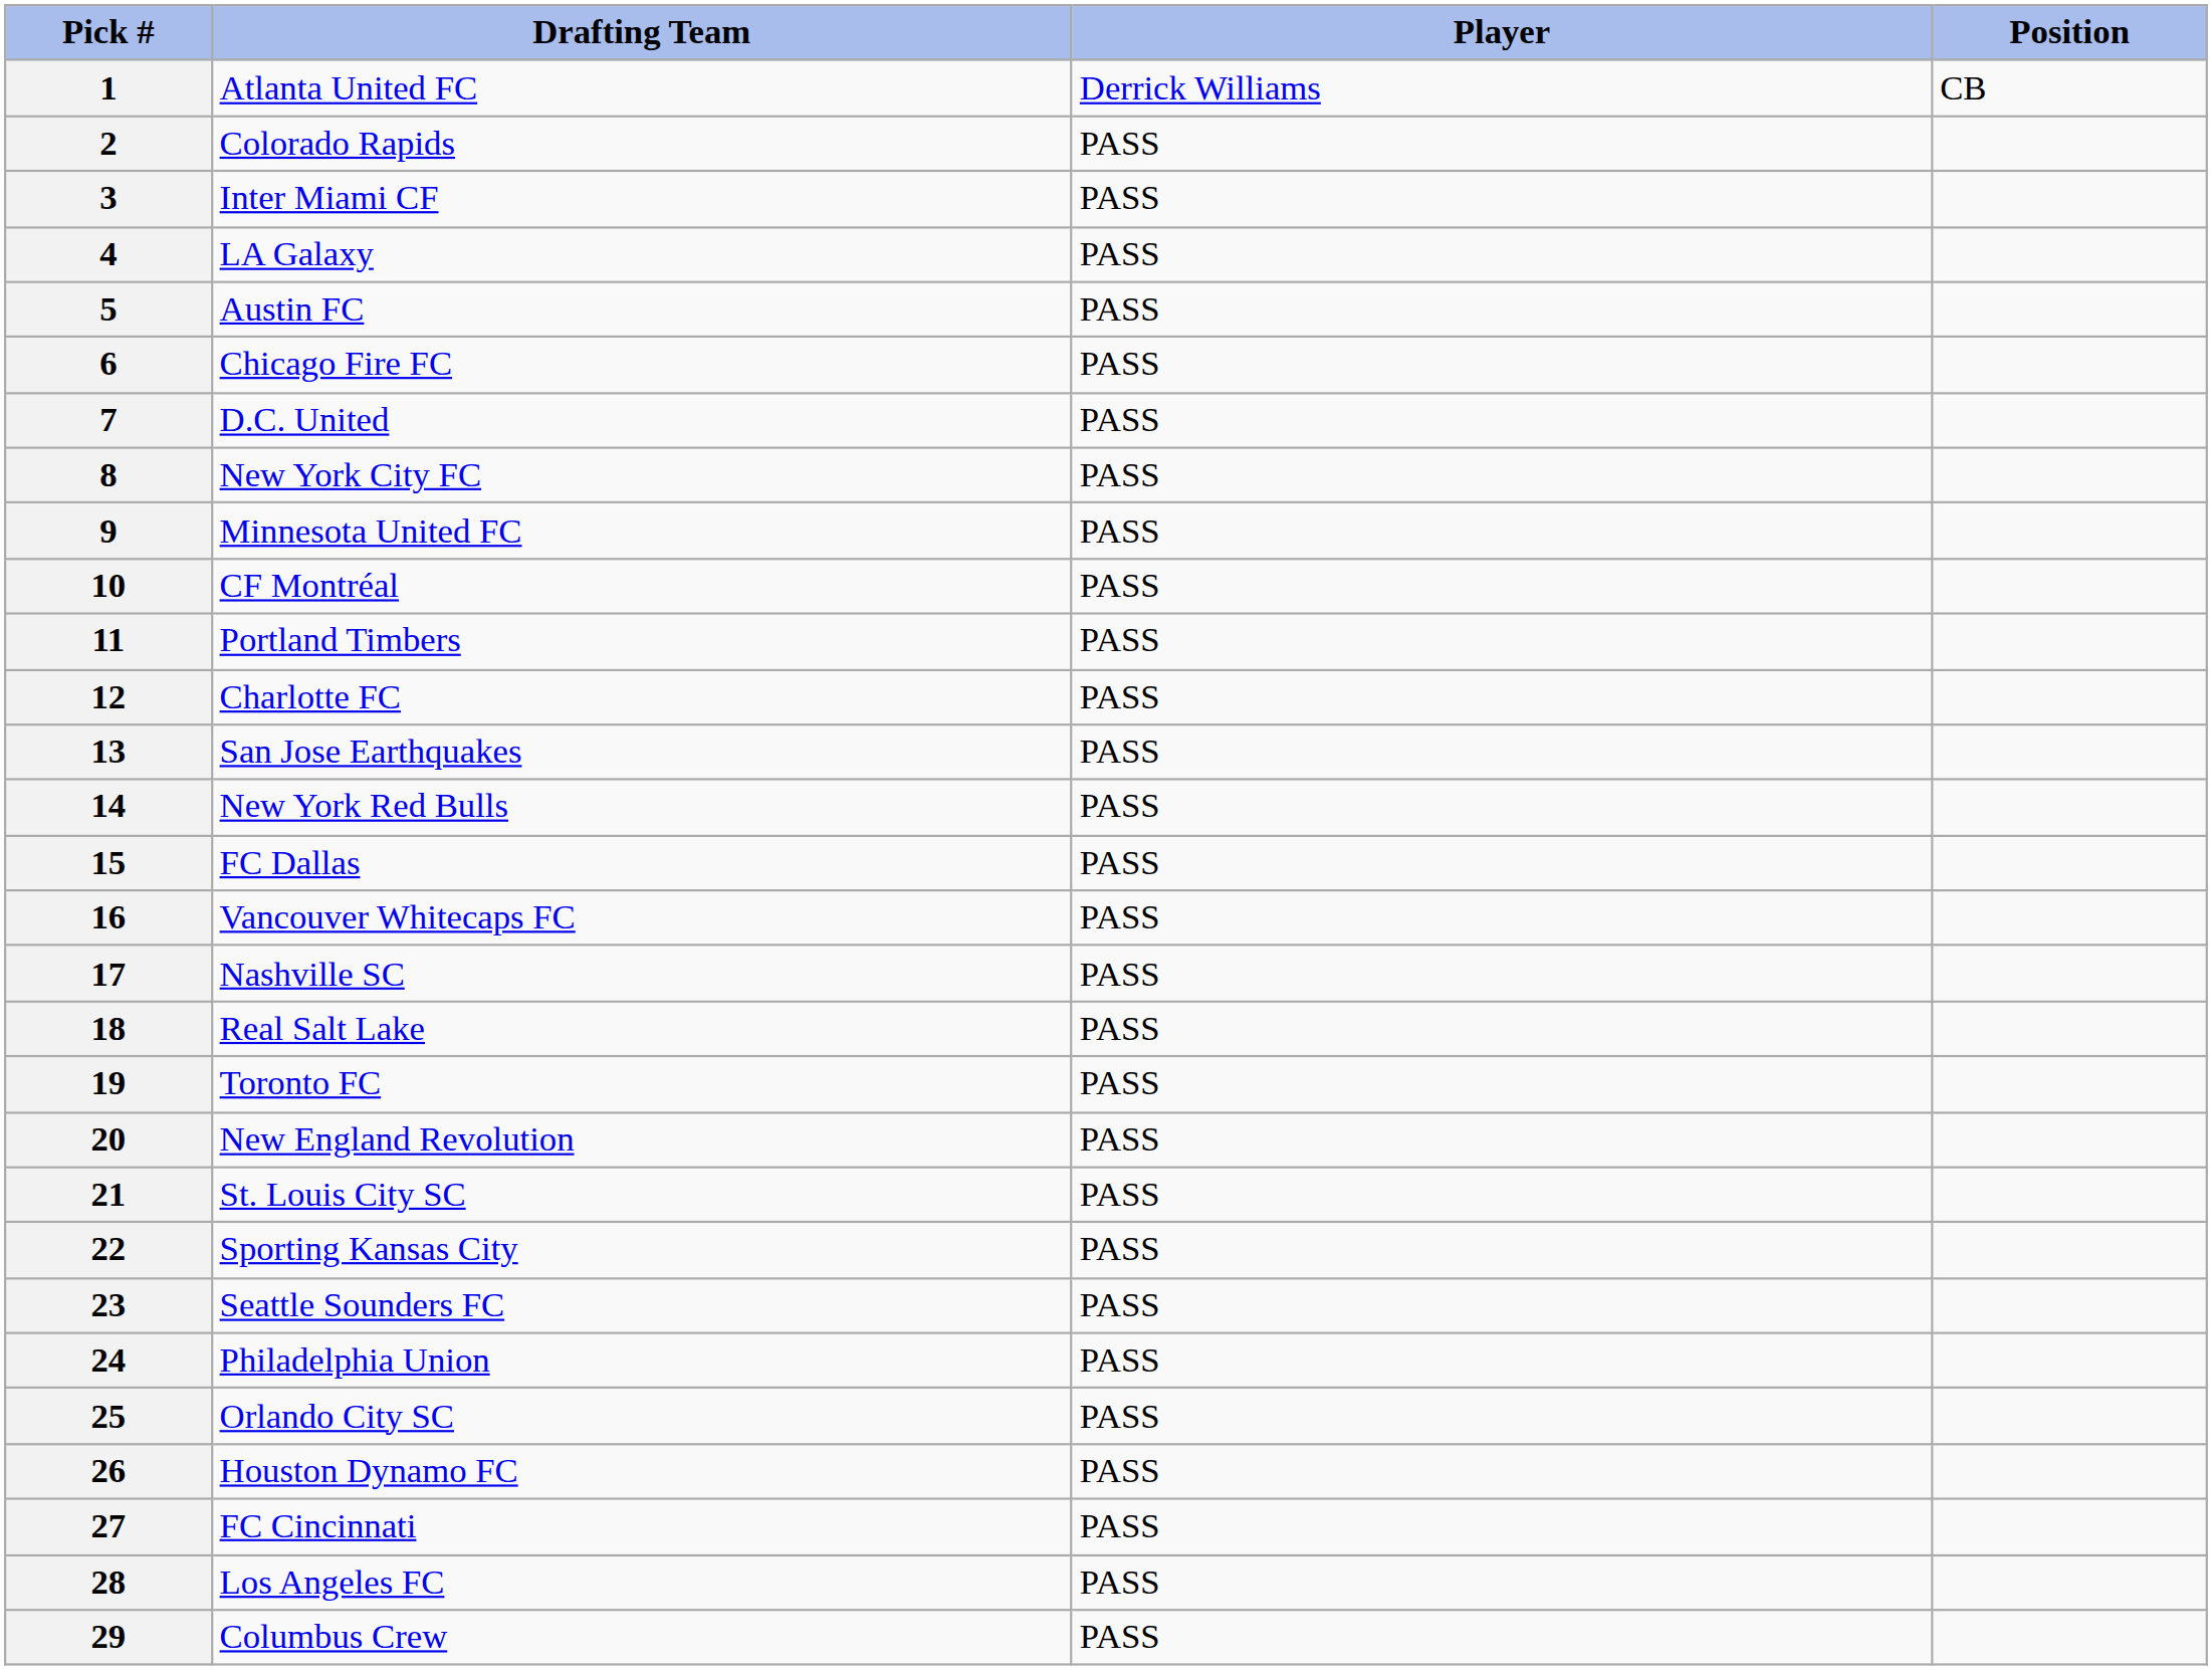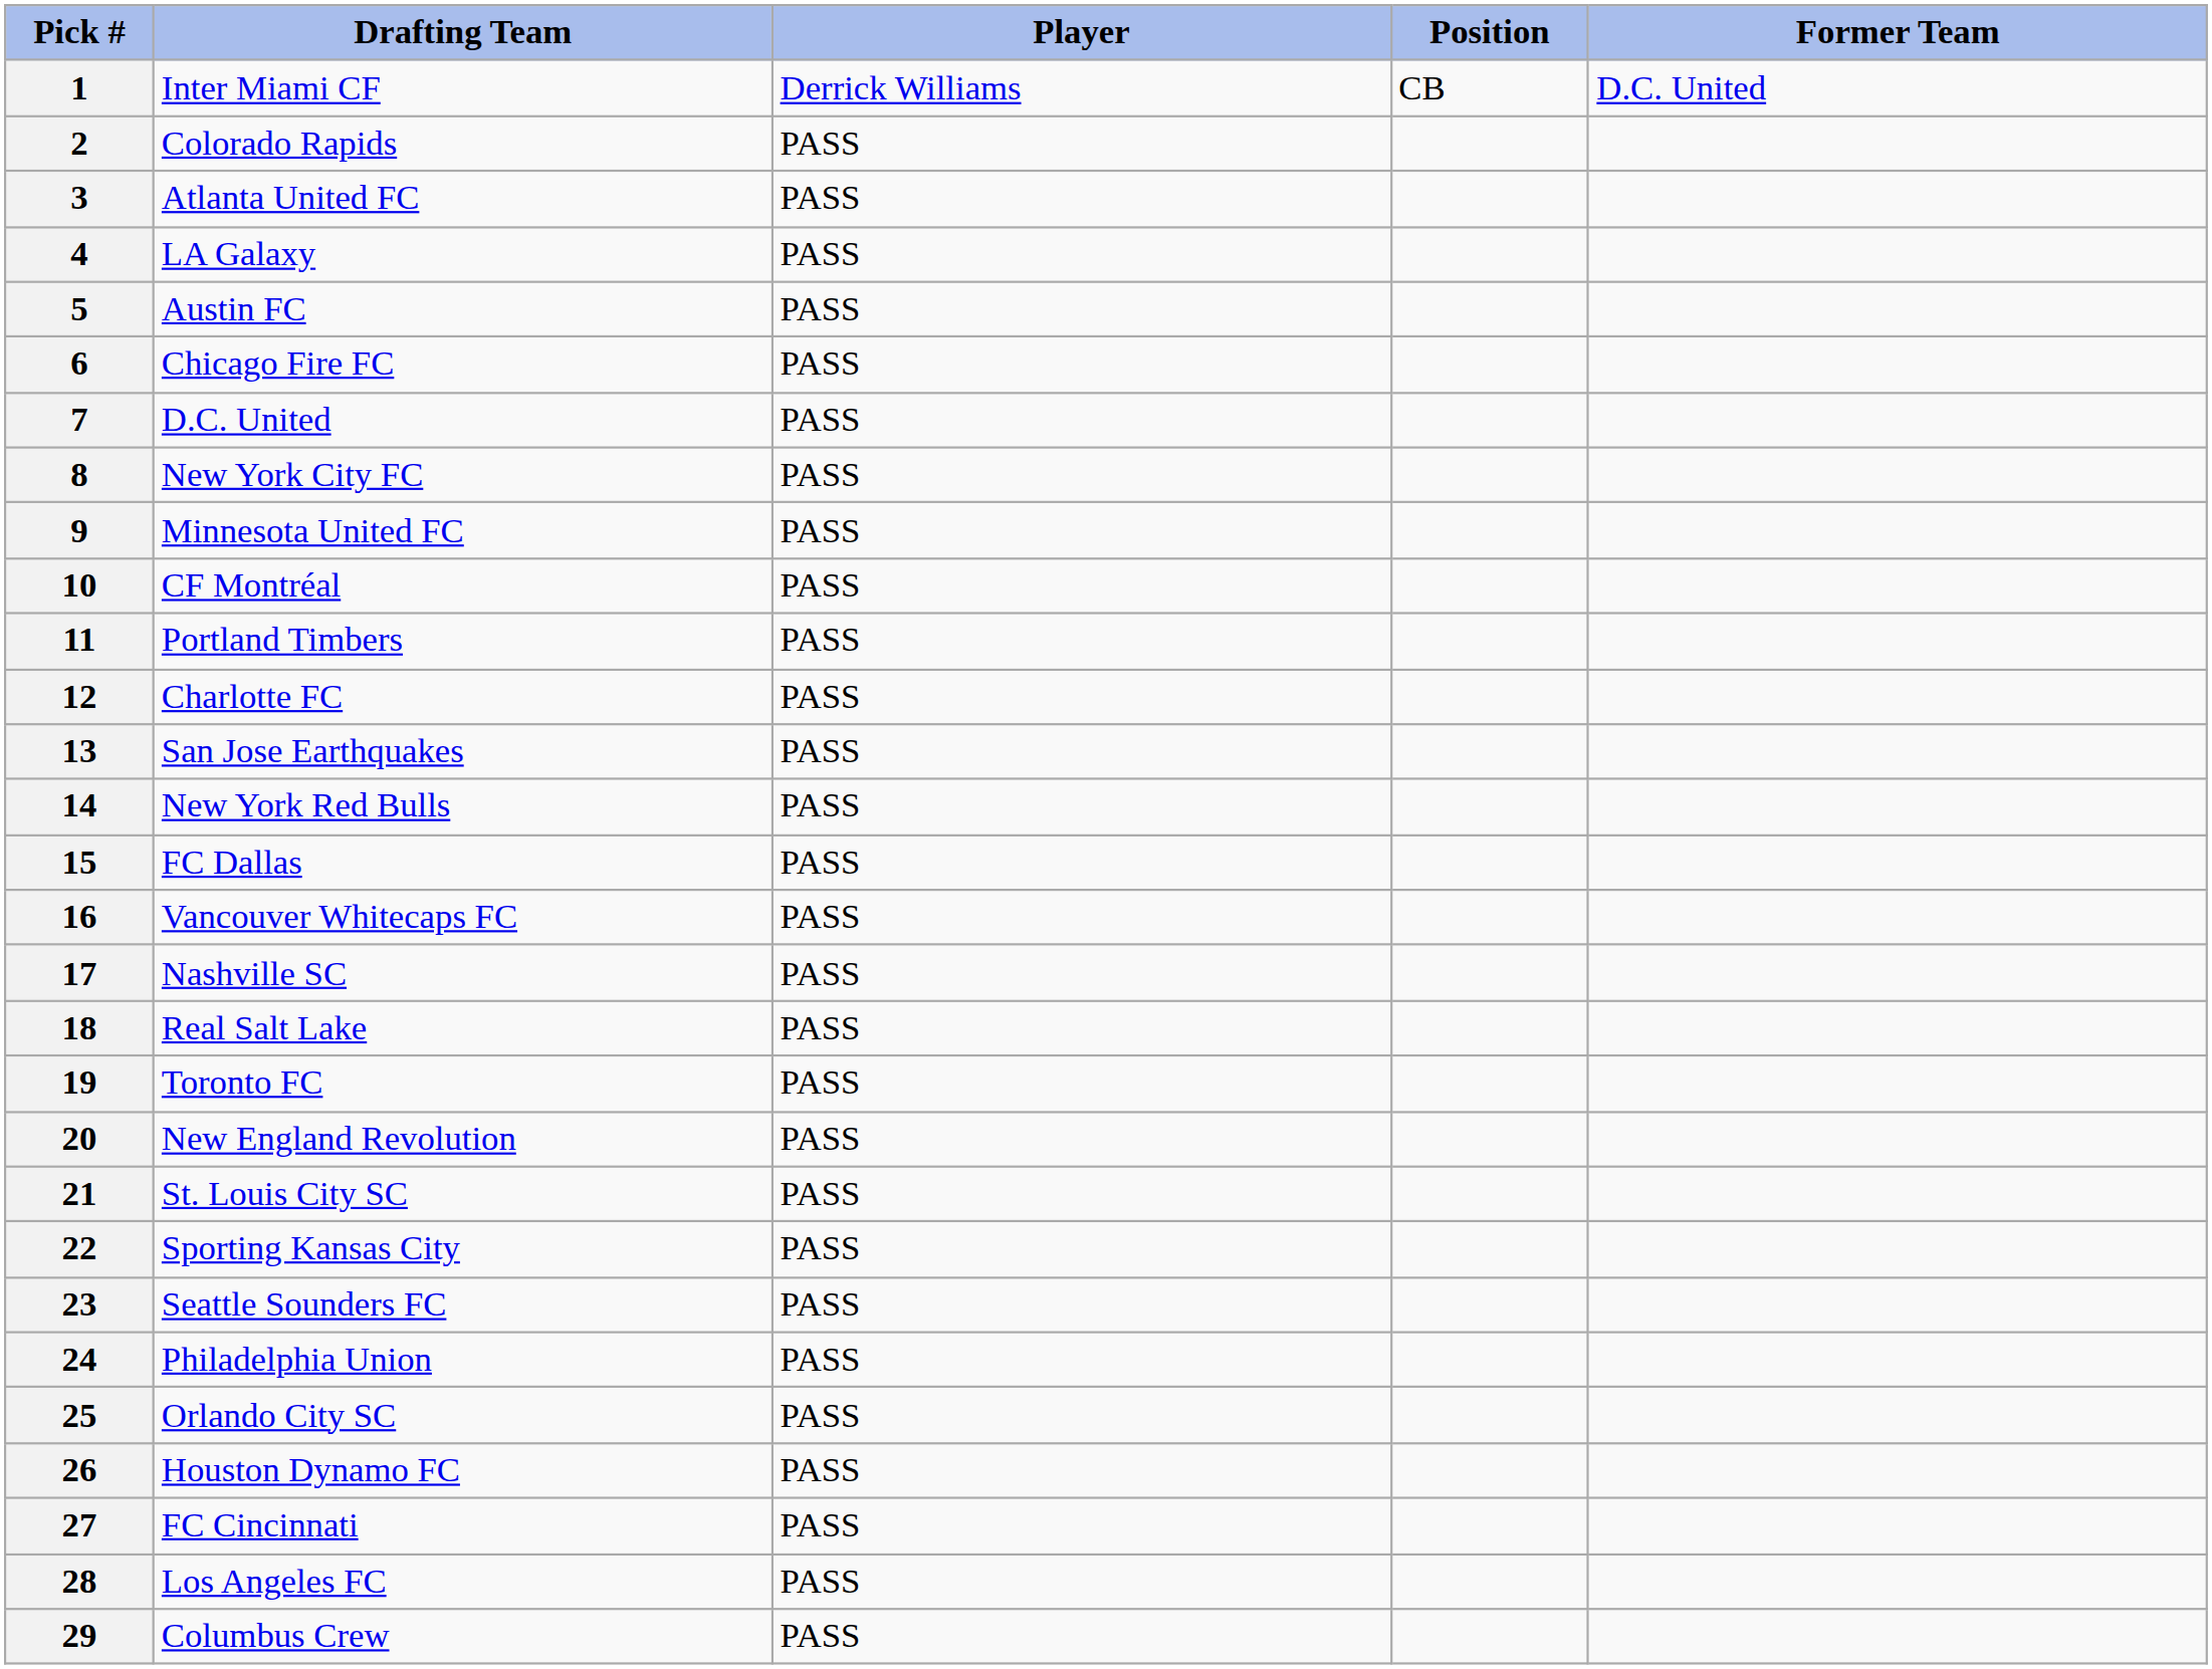 <table class="wikitable sortable" style="width: 80%">
 <tr>
 <th width=6% style="background:#A8BDEC;">Pick #</th>
 <th width=25% style="background:#A8BDEC;">Drafting Team</th>
 <th width=25% style="background:#A8BDEC;">Player</th>
 <th width=8% style="background:#A8BDEC;">Position</th>
+<th width=25% style="background:#A8BDEC;">Former Team</th>
 </tr>
 <tr>
 <th>1</th>
-<td><a href='#'>Atlanta United FC</a></td>
+<td><a href='#'>Inter Miami CF</a></td>
 <td> <a href='#'>Derrick Williams</a></td>
 <td>CB</td>
+<td><a href='#'>D.C. United</a></td>
 </tr>
 <tr>
 <th>2</th>
 <td><a href='#'>Colorado Rapids</a></td>
 <td>PASS</td>
 <td></td>
+<td></td>
 </tr>
 <tr>
 <th>3</th>
-<td><a href='#'>Inter Miami CF</a></td>
+<td><a href='#'>Atlanta United FC</a></td>
 <td>PASS</td>
+<td></td>
 <td></td>
 </tr>
 <tr>
 <th>4</th>
 <td><a href='#'>LA Galaxy</a></td>
 <td>PASS</td>
 <td></td>
+<td></td>
 </tr>
 <tr>
 <th>5</th>
 <td><a href='#'>Austin FC</a></td>
 <td>PASS</td>
+<td></td>
 <td></td>
 </tr>
 <tr>
 <th>6</th>
 <td><a href='#'>Chicago Fire FC</a></td>
 <td>PASS</td>
 <td></td>
+<td></td>
 </tr>
 <tr>
 <th>7</th>
 <td><a href='#'>D.C. United</a></td>
 <td>PASS</td>
+<td></td>
 <td></td>
 </tr>
 <tr>
 <th>8</th>
 <td><a href='#'>New York City FC</a></td>
 <td>PASS</td>
 <td></td>
+<td></td>
 </tr>
 <tr>
 <th>9</th>
 <td><a href='#'>Minnesota United FC</a></td>
 <td>PASS</td>
+<td></td>
 <td></td>
 </tr>
 <tr>
 <th>10</th>
 <td><a href='#'>CF Montréal</a></td>
 <td>PASS</td>
 <td></td>
+<td></td>
 </tr>
 <tr>
 <th>11</th>
 <td><a href='#'>Portland Timbers</a></td>
 <td>PASS</td>
+<td></td>
 <td></td>
 </tr>
 <tr>
 <th>12</th>
 <td><a href='#'>Charlotte FC</a></td>
 <td>PASS</td>
 <td></td>
+<td></td>
 </tr>
 <tr>
 <th>13</th>
 <td><a href='#'>San Jose Earthquakes</a></td>
 <td>PASS</td>
+<td></td>
 <td></td>
 </tr>
 <tr>
 <th>14</th>
 <td><a href='#'>New York Red Bulls</a></td>
 <td>PASS</td>
 <td></td>
+<td></td>
 </tr>
 <tr>
 <th>15</th>
 <td><a href='#'>FC Dallas</a></td>
 <td>PASS</td>
+<td></td>
 <td></td>
 </tr>
 <tr>
 <th>16</th>
 <td><a href='#'>Vancouver Whitecaps FC</a></td>
 <td>PASS</td>
 <td></td>
+<td></td>
 </tr>
 <tr>
 <th>17</th>
 <td><a href='#'>Nashville SC</a></td>
 <td>PASS</td>
+<td></td>
 <td></td>
 </tr>
 <tr>
 <th>18</th>
 <td><a href='#'>Real Salt Lake</a></td>
 <td>PASS</td>
 <td></td>
+<td></td>
 </tr>
 <tr>
 <th>19</th>
 <td><a href='#'>Toronto FC</a></td>
 <td>PASS</td>
+<td></td>
 <td></td>
 </tr>
 <tr>
 <th>20</th>
 <td><a href='#'>New England Revolution</a></td>
 <td>PASS</td>
 <td></td>
+<td></td>
 </tr>
 <tr>
 <th>21</th>
 <td><a href='#'>St. Louis City SC</a></td>
 <td>PASS</td>
+<td></td>
 <td></td>
 </tr>
 <tr>
 <th>22</th>
 <td><a href='#'>Sporting Kansas City</a></td>
 <td>PASS</td>
 <td></td>
+<td></td>
 </tr>
 <tr>
 <th>23</th>
 <td><a href='#'>Seattle Sounders FC</a></td>
 <td>PASS</td>
+<td></td>
 <td></td>
 </tr>
 <tr>
 <th>24</th>
 <td><a href='#'>Philadelphia Union</a></td>
 <td>PASS</td>
 <td></td>
+<td></td>
 </tr>
 <tr>
 <th>25</th>
 <td><a href='#'>Orlando City SC</a></td>
 <td>PASS</td>
+<td></td>
 <td></td>
 </tr>
 <tr>
 <th>26</th>
 <td><a href='#'>Houston Dynamo FC</a></td>
 <td>PASS</td>
 <td></td>
+<td></td>
 </tr>
 <tr>
 <th>27</th>
 <td><a href='#'>FC Cincinnati</a></td>
 <td>PASS</td>
+<td></td>
 <td></td>
 </tr>
 <tr>
 <th>28</th>
 <td><a href='#'>Los Angeles FC</a></td>
 <td>PASS</td>
 <td></td>
+<td></td>
 </tr>
 <tr>
 <th>29</th>
 <td><a href='#'>Columbus Crew</a></td>
 <td>PASS</td>
 <td></td>
+<td></td>
 </tr>
 </table>
